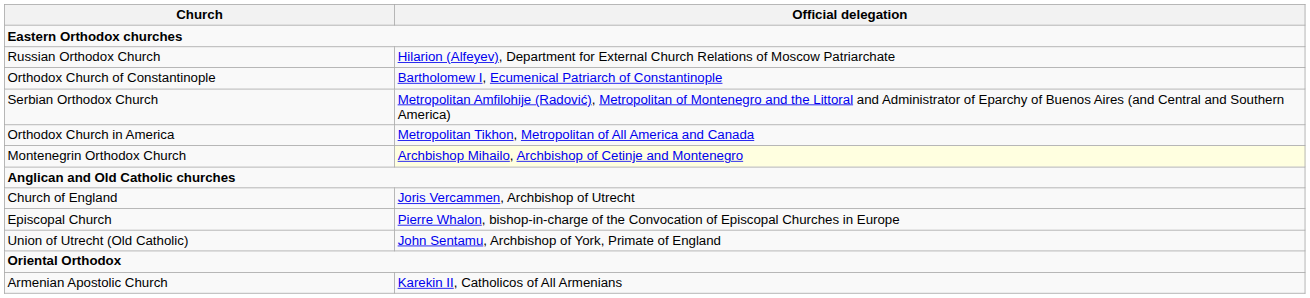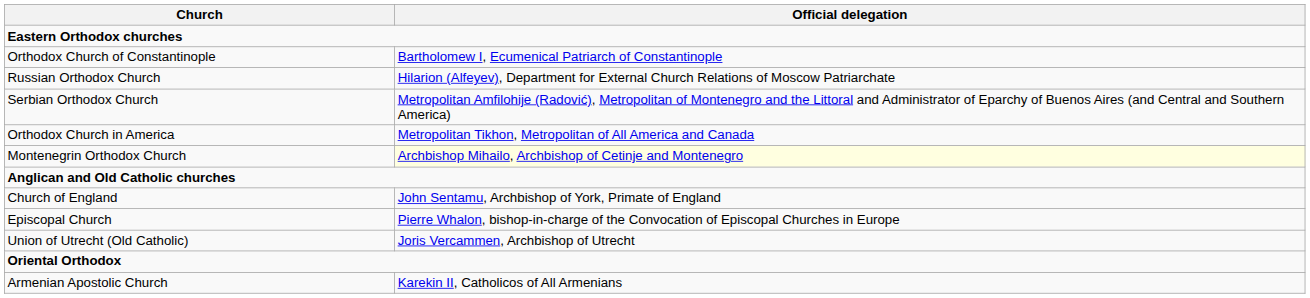 <table class="wikitable">
 <tr>
 <th style="width:30%;">Church</th>
 <th style="width:70%;">Official delegation</th>
 </tr>
 <tr>
 <td colspan=2><strong>Eastern Orthodox churches</strong></td>
 </tr>
 <tr valign="top">
+<td>Orthodox Church of Constantinople</td>
+<td><a href='#'>Bartholomew I</a>, <a href='#'>Ecumenical Patriarch of Constantinople</a></td>
+</tr>
+<tr valign="top">
 <td>Russian Orthodox Church</td>
 <td><a href='#'>Hilarion (Alfeyev)</a>, Department for External Church Relations of Moscow Patriarchate</td>
-</tr>
-<tr valign="top">
-<td>Orthodox Church of Constantinople</td>
-<td><a href='#'>Bartholomew I</a>, <a href='#'>Ecumenical Patriarch of Constantinople</a></td>
 </tr>
 <tr valign="top">
 <td>Serbian Orthodox Church</td>
 <td><a href='#'>Metropolitan Amfilohije (Radović)</a>, <a href='#'>Metropolitan of Montenegro and the Littoral</a> and Administrator of Eparchy of Buenos Aires (and Central and Southern America)</td>
 </tr>
 <tr valign="top">
 <td>Orthodox Church in America</td>
 <td><a href='#'>Metropolitan Tikhon</a>, <a href='#'>Metropolitan of All America and Canada</a></td>
 </tr>
 <tr valign="top">
 <td>Montenegrin Orthodox Church</td>
 <td style="background: lightyellow;"><a href='#'>Archbishop Mihailo</a>, <a href='#'>Archbishop of Cetinje and Montenegro</a></td>
 </tr>
 <tr>
 <td colspan=2><strong>Anglican and Old Catholic churches</strong></td>
 </tr>
 <tr valign="top">
 <td>Church of England</td>
-<td><a href='#'>Joris Vercammen</a>, Archbishop of Utrecht</td>
+<td><a href='#'>John Sentamu</a>, Archbishop of York, Primate of England</td>
 </tr>
 <tr valign="top">
 <td>Episcopal Church</td>
 <td><a href='#'>Pierre Whalon</a>, bishop-in-charge of the Convocation of Episcopal Churches in Europe</td>
 </tr>
 <tr valign="top">
 <td>Union of Utrecht (Old Catholic)</td>
-<td><a href='#'>John Sentamu</a>, Archbishop of York, Primate of England</td>
+<td><a href='#'>Joris Vercammen</a>, Archbishop of Utrecht</td>
 </tr>
 <tr>
 <td colspan=2><strong>Oriental Orthodox</strong></td>
 </tr>
 <tr valign="top">
 <td>Armenian Apostolic Church</td>
 <td><a href='#'>Karekin II</a>, Catholicos of All Armenians</td>
 </tr>
 </table>
